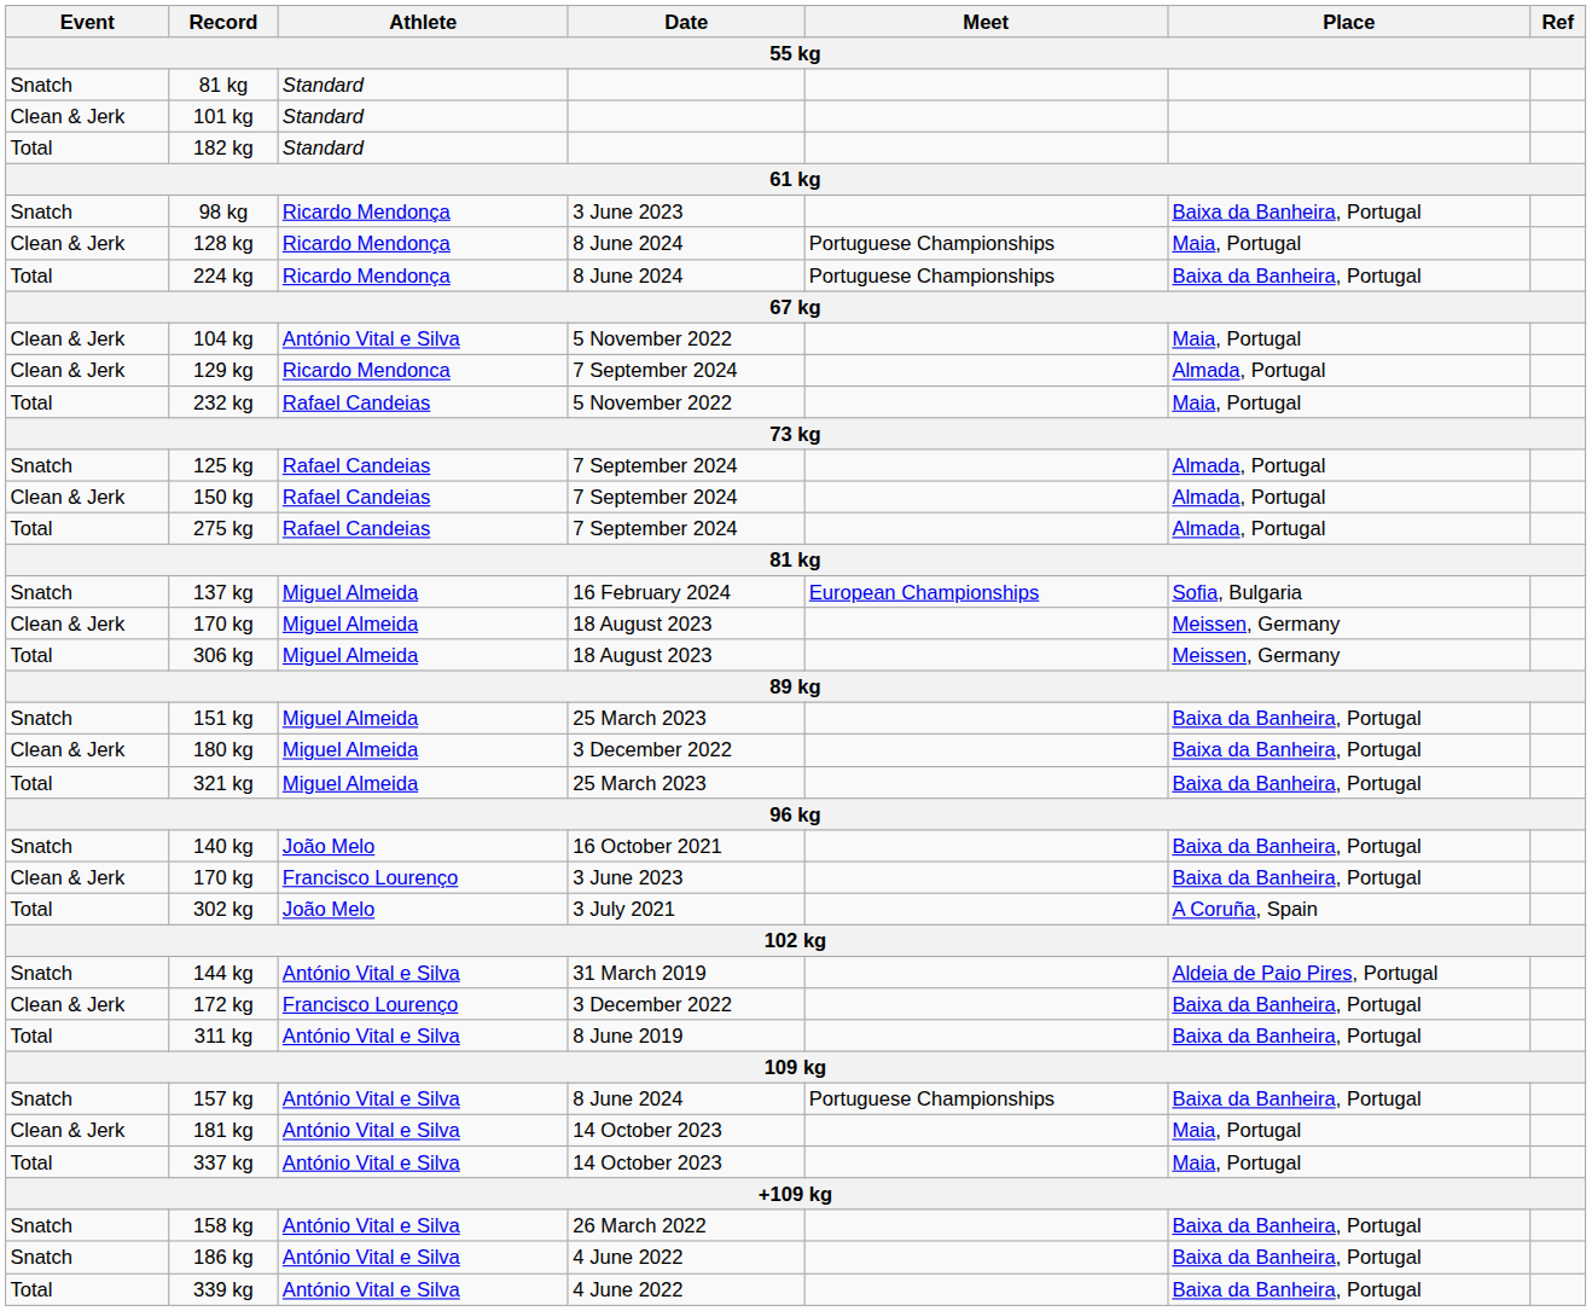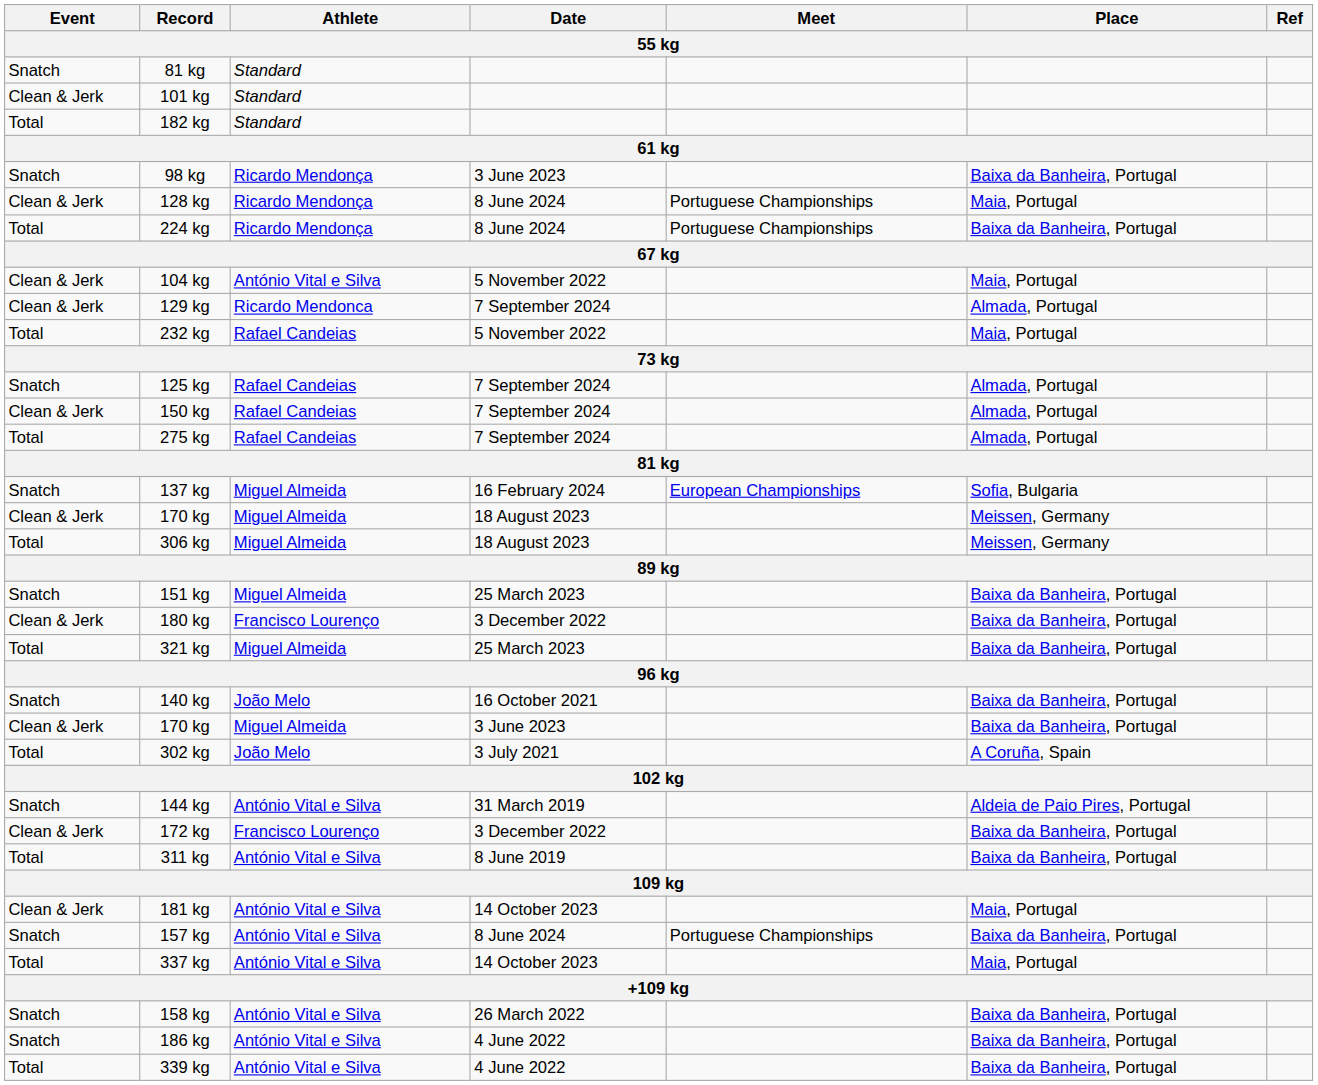 <table class="wikitable" style="font-size:95%; width: 95%;">
 <tr>
 <th width=9%>Event</th>
 <th width=6%>Record</th>
 <th width=16%>Athlete</th>
 <th width=13%>Date</th>
 <th width=20%>Meet</th>
 <th width=20%>Place</th>
 <th width=3%>Ref</th>
 </tr>
 <tr bgcolor="#DDDDDD">
 <th colspan="7">55 kg</th>
 </tr>
 <tr>
 <td>Snatch</td>
 <td align="center">81 kg</td>
 <td><em>Standard</em></td>
 <td></td>
 <td></td>
 <td></td>
 <td></td>
 </tr>
 <tr>
 <td>Clean & Jerk</td>
 <td align="center">101 kg</td>
 <td><em>Standard</em></td>
 <td></td>
 <td></td>
 <td></td>
 <td></td>
 </tr>
 <tr>
 <td>Total</td>
 <td align="center">182 kg</td>
 <td><em>Standard</em></td>
 <td></td>
 <td></td>
 <td></td>
 <td></td>
 </tr>
 <tr bgcolor="#DDDDDD">
 <th colspan="7">61 kg</th>
 </tr>
 <tr>
 <td>Snatch</td>
 <td align="center">98 kg</td>
 <td><a href='#'>Ricardo Mendonça</a></td>
 <td>3 June 2023</td>
 <td></td>
 <td><a href='#'>Baixa da Banheira</a>, Portugal</td>
 <td></td>
 </tr>
 <tr>
 <td>Clean & Jerk</td>
 <td align="center">128 kg</td>
 <td><a href='#'>Ricardo Mendonça</a></td>
 <td>8 June 2024</td>
 <td>Portuguese Championships</td>
 <td><a href='#'>Maia</a>, Portugal</td>
 <td></td>
 </tr>
 <tr>
 <td>Total</td>
 <td align="center">224 kg</td>
 <td><a href='#'>Ricardo Mendonça</a></td>
 <td>8 June 2024</td>
 <td>Portuguese Championships</td>
 <td><a href='#'>Baixa da Banheira</a>, Portugal</td>
 <td></td>
 </tr>
 <tr bgcolor="#DDDDDD">
 <th colspan="7">67 kg</th>
 </tr>
 <tr>
 <td>Clean & Jerk</td>
 <td align="center">104 kg</td>
 <td><a href='#'>António Vital e Silva</a></td>
 <td>5 November 2022</td>
 <td></td>
 <td><a href='#'>Maia</a>, Portugal</td>
 <td></td>
 </tr>
 <tr>
 <td>Clean & Jerk</td>
 <td align="center">129 kg</td>
 <td><a href='#'>Ricardo Mendonca</a></td>
 <td>7 September 2024</td>
 <td></td>
 <td><a href='#'>Almada</a>, Portugal</td>
 <td></td>
 </tr>
 <tr>
 <td>Total</td>
 <td align="center">232 kg</td>
 <td><a href='#'>Rafael Candeias</a></td>
 <td>5 November 2022</td>
 <td></td>
 <td><a href='#'>Maia</a>, Portugal</td>
 <td></td>
 </tr>
 <tr bgcolor="#DDDDDD">
 <th colspan="7">73 kg</th>
 </tr>
 <tr>
 <td>Snatch</td>
 <td align="center">125 kg</td>
 <td><a href='#'>Rafael Candeias</a></td>
 <td>7 September 2024</td>
 <td></td>
 <td><a href='#'>Almada</a>, Portugal</td>
 <td></td>
 </tr>
 <tr>
 <td>Clean & Jerk</td>
 <td align="center">150 kg</td>
 <td><a href='#'>Rafael Candeias</a></td>
 <td>7 September 2024</td>
 <td></td>
 <td><a href='#'>Almada</a>, Portugal</td>
 <td></td>
 </tr>
 <tr>
 <td>Total</td>
 <td align="center">275 kg</td>
 <td><a href='#'>Rafael Candeias</a></td>
 <td>7 September 2024</td>
 <td></td>
 <td><a href='#'>Almada</a>, Portugal</td>
 <td></td>
 </tr>
 <tr bgcolor="#DDDDDD">
 <th colspan="7">81 kg</th>
 </tr>
 <tr>
 <td>Snatch</td>
 <td align="center">137 kg</td>
 <td><a href='#'>Miguel Almeida</a></td>
 <td>16 February 2024</td>
 <td><a href='#'>European Championships</a></td>
 <td><a href='#'>Sofia</a>, Bulgaria</td>
 <td></td>
 </tr>
 <tr>
 <td>Clean & Jerk</td>
 <td align="center">170 kg</td>
 <td><a href='#'>Miguel Almeida</a></td>
 <td>18 August 2023</td>
 <td></td>
 <td><a href='#'>Meissen</a>, Germany</td>
 <td></td>
 </tr>
 <tr>
 <td>Total</td>
 <td align="center">306 kg</td>
 <td><a href='#'>Miguel Almeida</a></td>
 <td>18 August 2023</td>
 <td></td>
 <td><a href='#'>Meissen</a>, Germany</td>
 <td></td>
 </tr>
 <tr bgcolor="#DDDDDD">
 <th colspan="7">89 kg</th>
 </tr>
 <tr>
 <td>Snatch</td>
 <td align="center">151 kg</td>
 <td><a href='#'>Miguel Almeida</a></td>
 <td>25 March 2023</td>
 <td></td>
 <td><a href='#'>Baixa da Banheira</a>, Portugal</td>
 <td></td>
 </tr>
 <tr>
 <td>Clean & Jerk</td>
 <td align="center">180 kg</td>
-<td><a href='#'>Miguel Almeida</a></td>
+<td><a href='#'>Francisco Lourenço</a></td>
 <td>3 December 2022</td>
 <td></td>
 <td><a href='#'>Baixa da Banheira</a>, Portugal</td>
 <td></td>
 </tr>
 <tr>
 <td>Total</td>
 <td align="center">321 kg</td>
 <td><a href='#'>Miguel Almeida</a></td>
 <td>25 March 2023</td>
 <td></td>
 <td><a href='#'>Baixa da Banheira</a>, Portugal</td>
 <td></td>
 </tr>
 <tr bgcolor="#DDDDDD">
 <th colspan="7">96 kg</th>
 </tr>
 <tr>
 <td>Snatch</td>
 <td align="center">140 kg</td>
 <td><a href='#'>João Melo</a></td>
 <td>16 October 2021</td>
 <td></td>
 <td><a href='#'>Baixa da Banheira</a>, Portugal</td>
 <td></td>
 </tr>
 <tr>
 <td>Clean & Jerk</td>
 <td align="center">170 kg</td>
-<td><a href='#'>Francisco Lourenço</a></td>
+<td><a href='#'>Miguel Almeida</a></td>
 <td>3 June 2023</td>
 <td></td>
 <td><a href='#'>Baixa da Banheira</a>, Portugal</td>
 <td></td>
 </tr>
 <tr>
 <td>Total</td>
 <td align="center">302 kg</td>
 <td><a href='#'>João Melo</a></td>
 <td>3 July 2021</td>
 <td></td>
 <td><a href='#'>A Coruña</a>, Spain</td>
 <td></td>
 </tr>
 <tr bgcolor="#DDDDDD">
 <th colspan="7">102 kg</th>
 </tr>
 <tr>
 <td>Snatch</td>
 <td align="center">144 kg</td>
 <td><a href='#'>António Vital e Silva</a></td>
 <td>31 March 2019</td>
 <td></td>
 <td><a href='#'>Aldeia de Paio Pires</a>, Portugal</td>
 <td></td>
 </tr>
 <tr>
 <td>Clean & Jerk</td>
 <td align="center">172 kg</td>
 <td><a href='#'>Francisco Lourenço</a></td>
 <td>3 December 2022</td>
 <td></td>
 <td><a href='#'>Baixa da Banheira</a>, Portugal</td>
 <td></td>
 </tr>
 <tr>
 <td>Total</td>
 <td align="center">311 kg</td>
 <td><a href='#'>António Vital e Silva</a></td>
 <td>8 June 2019</td>
 <td></td>
 <td><a href='#'>Baixa da Banheira</a>, Portugal</td>
 <td></td>
 </tr>
 <tr bgcolor="#DDDDDD">
 <th colspan="7">109 kg</th>
 </tr>
 <tr>
+<td>Clean & Jerk</td>
+<td align="center">181 kg</td>
+<td><a href='#'>António Vital e Silva</a></td>
+<td>14 October 2023</td>
+<td></td>
+<td><a href='#'>Maia</a>, Portugal</td>
+<td></td>
+</tr>
+<tr>
 <td>Snatch</td>
 <td align="center">157 kg</td>
 <td><a href='#'>António Vital e Silva</a></td>
 <td>8 June 2024</td>
 <td>Portuguese Championships</td>
 <td><a href='#'>Baixa da Banheira</a>, Portugal</td>
-<td></td>
-</tr>
-<tr>
-<td>Clean & Jerk</td>
-<td align="center">181 kg</td>
-<td><a href='#'>António Vital e Silva</a></td>
-<td>14 October 2023</td>
-<td></td>
-<td><a href='#'>Maia</a>, Portugal</td>
 <td></td>
 </tr>
 <tr>
 <td>Total</td>
 <td align="center">337 kg</td>
 <td><a href='#'>António Vital e Silva</a></td>
 <td>14 October 2023</td>
 <td></td>
 <td><a href='#'>Maia</a>, Portugal</td>
 <td></td>
 </tr>
 <tr bgcolor="#DDDDDD">
 <th colspan="7">+109 kg</th>
 </tr>
 <tr>
 <td>Snatch</td>
 <td align="center">158 kg</td>
 <td><a href='#'>António Vital e Silva</a></td>
 <td>26 March 2022</td>
 <td></td>
 <td><a href='#'>Baixa da Banheira</a>, Portugal</td>
 <td></td>
 </tr>
 <tr>
 <td>Snatch</td>
 <td align="center">186 kg</td>
 <td><a href='#'>António Vital e Silva</a></td>
 <td>4 June 2022</td>
 <td></td>
 <td><a href='#'>Baixa da Banheira</a>, Portugal</td>
 <td></td>
 </tr>
 <tr>
 <td>Total</td>
 <td align="center">339 kg</td>
 <td><a href='#'>António Vital e Silva</a></td>
 <td>4 June 2022</td>
 <td></td>
 <td><a href='#'>Baixa da Banheira</a>, Portugal</td>
 <td></td>
 </tr>
 </table>
